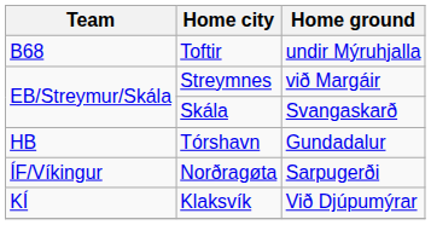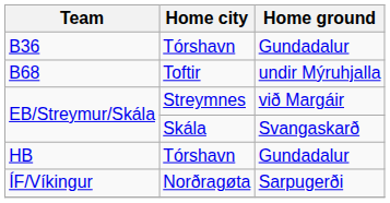 <table class="wikitable sortable">
 <tr>
 <th>Team</th>
 <th>Home city</th>
 <th>Home ground</th>
+</tr>
+<tr>
+<td><a href='#'>B36</a></td>
+<td><a href='#'>Tórshavn</a></td>
+<td><a href='#'>Gundadalur</a></td>
 </tr>
 <tr>
 <td><a href='#'>B68</a></td>
 <td><a href='#'>Toftir</a></td>
 <td><a href='#'>undir Mýruhjalla</a> </td>
 </tr>
 <tr>
 <td rowspan=2><a href='#'>EB/Streymur/Skála</a></td>
 <td><a href='#'>Streymnes</a></td>
 <td><a href='#'>við Margáir</a></td>
 </tr>
 <tr>
 <td><a href='#'>Skála</a></td>
 <td><a href='#'>Svangaskarð</a></td>
 </tr>
 <tr>
 <td><a href='#'>HB</a></td>
 <td><a href='#'>Tórshavn</a></td>
 <td><a href='#'>Gundadalur</a></td>
 </tr>
 <tr>
 <td><a href='#'>ÍF/Víkingur</a></td>
 <td><a href='#'>Norðragøta</a></td>
 <td><a href='#'>Sarpugerði</a></td>
 </tr>
 <tr>
-<td><a href='#'>KÍ</a></td>
-<td><a href='#'>Klaksvík</a></td>
-<td><a href='#'>Við Djúpumýrar</a></td>
-</tr>
-<tr>
 </tr>
 </table>
